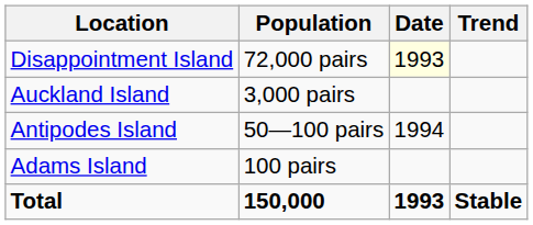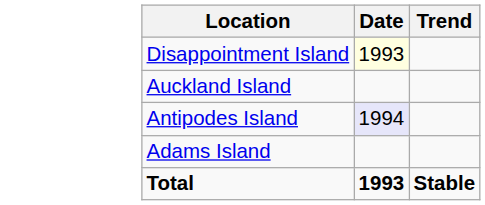 <table class="wikitable" style="float: right;">
 <tr>
 <th>Location</th>
-<th>Population</th>
 <th>Date</th>
 <th>Trend</th>
 </tr>
 <tr>
 <td><a href='#'>Disappointment Island</a></td>
-<td>72,000 pairs</td>
 <td style="background: lightyellow;">1993</td>
 <td></td>
 </tr>
 <tr>
 <td><a href='#'>Auckland Island</a></td>
-<td>3,000 pairs</td>
 <td></td>
 <td></td>
 </tr>
 <tr>
 <td><a href='#'>Antipodes Island</a></td>
-<td>50—100 pairs</td>
-<td>1994</td>
+<td style="background: lavender;">1994</td>
 <td></td>
 </tr>
 <tr>
 <td><a href='#'>Adams Island</a></td>
-<td>100 pairs</td>
 <td></td>
 <td></td>
 </tr>
 <tr>
 <td><strong>Total</strong></td>
-<td><strong>150,000</strong></td>
 <td><strong>1993</strong></td>
 <td><strong>Stable</strong></td>
 </tr>
 </table>
